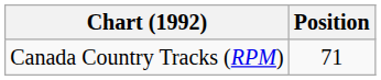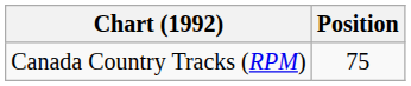 <table class="wikitable sortable">
 <tr>
 <th scope="col">Chart (1992)</th>
 <th scope="col">Position</th>
 </tr>
 <tr>
 <td>Canada Country Tracks (<em><a href='#'>RPM</a></em>)</td>
-<td align="center">71</td>
+<td align="center">75</td>
 </tr>
 </table>
